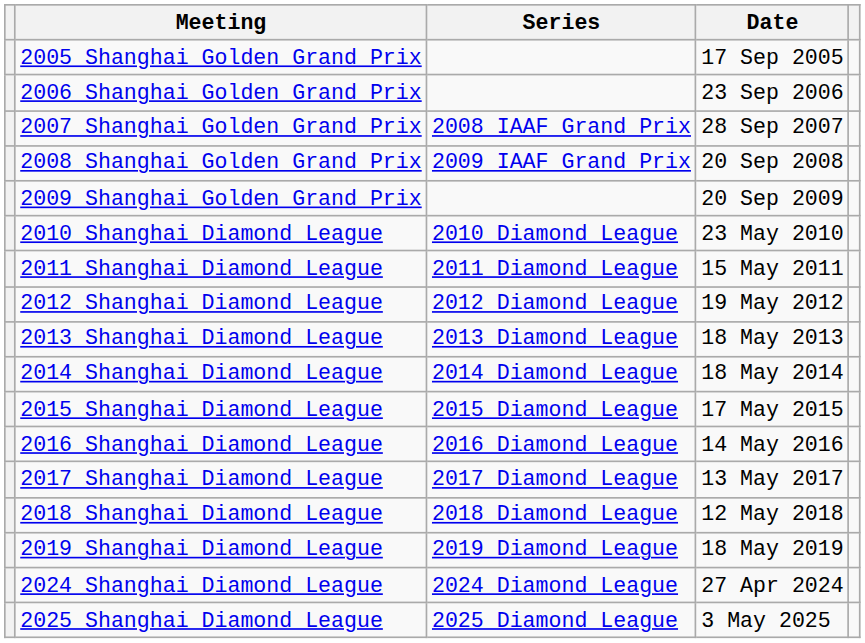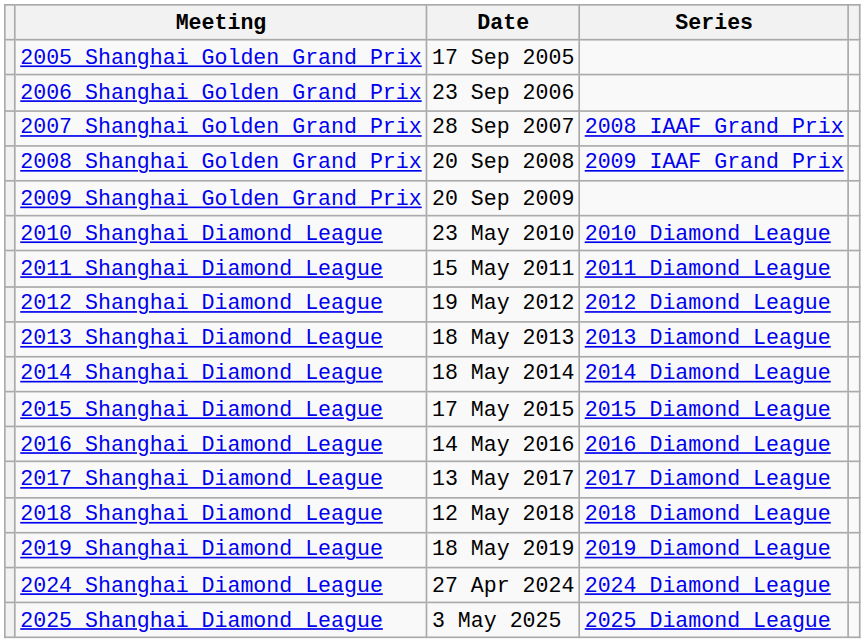 <table class="wikitable plainrowheaders sticky-header defaultleft col4right">
 <tr>
 <th scope="col"></th>
 <th scope="col">Meeting</th>
+<th scope="col">Date</th>
 <th scope="col">Series</th>
-<th scope="col">Date</th>
 <th scope="col"></th>
 </tr>
 <tr>
 <th scope="row"></th>
 <td><a href='#'>2005 Shanghai Golden Grand Prix</a></td>
+<td>17 Sep 2005</td>
 <td></td>
-<td>17 Sep 2005</td>
 <td></td>
 </tr>
 <tr>
 <th scope="row"></th>
 <td><a href='#'>2006 Shanghai Golden Grand Prix</a></td>
+<td>23 Sep 2006</td>
 <td></td>
-<td>23 Sep 2006</td>
 <td></td>
 </tr>
 <tr>
 <th scope="row"></th>
 <td><a href='#'>2007 Shanghai Golden Grand Prix</a></td>
+<td>28 Sep 2007</td>
 <td><a href='#'>2008 IAAF Grand Prix</a></td>
-<td>28 Sep 2007</td>
 <td></td>
 </tr>
 <tr>
 <th scope="row"></th>
 <td><a href='#'>2008 Shanghai Golden Grand Prix</a></td>
+<td>20 Sep 2008</td>
 <td><a href='#'>2009 IAAF Grand Prix</a></td>
-<td>20 Sep 2008</td>
 <td></td>
 </tr>
 <tr>
 <th scope="row"></th>
 <td><a href='#'>2009 Shanghai Golden Grand Prix</a></td>
+<td>20 Sep 2009</td>
 <td></td>
-<td>20 Sep 2009</td>
 <td></td>
 </tr>
 <tr>
 <th scope="row"></th>
 <td><a href='#'>2010 Shanghai Diamond League</a></td>
+<td>23 May 2010</td>
 <td><a href='#'>2010 Diamond League</a></td>
-<td>23 May 2010</td>
 <td></td>
 </tr>
 <tr>
 <th scope="row"></th>
 <td><a href='#'>2011 Shanghai Diamond League</a></td>
+<td>15 May 2011</td>
 <td><a href='#'>2011 Diamond League</a></td>
-<td>15 May 2011</td>
 <td></td>
 </tr>
 <tr>
 <th scope="row"></th>
 <td><a href='#'>2012 Shanghai Diamond League</a></td>
+<td>19 May 2012</td>
 <td><a href='#'>2012 Diamond League</a></td>
-<td>19 May 2012</td>
 <td></td>
 </tr>
 <tr>
 <th scope="row"></th>
 <td><a href='#'>2013 Shanghai Diamond League</a></td>
+<td>18 May 2013</td>
 <td><a href='#'>2013 Diamond League</a></td>
-<td>18 May 2013</td>
 <td></td>
 </tr>
 <tr>
 <th scope="row"></th>
 <td><a href='#'>2014 Shanghai Diamond League</a></td>
+<td>18 May 2014</td>
 <td><a href='#'>2014 Diamond League</a></td>
-<td>18 May 2014</td>
 <td></td>
 </tr>
 <tr>
 <th scope="row"></th>
 <td><a href='#'>2015 Shanghai Diamond League</a></td>
+<td>17 May 2015</td>
 <td><a href='#'>2015 Diamond League</a></td>
-<td>17 May 2015</td>
 <td></td>
 </tr>
 <tr>
 <th scope="row"></th>
 <td><a href='#'>2016 Shanghai Diamond League</a></td>
+<td>14 May 2016</td>
 <td><a href='#'>2016 Diamond League</a></td>
-<td>14 May 2016</td>
 <td></td>
 </tr>
 <tr>
 <th scope="row"></th>
 <td><a href='#'>2017 Shanghai Diamond League</a></td>
+<td>13 May 2017</td>
 <td><a href='#'>2017 Diamond League</a></td>
-<td>13 May 2017</td>
 <td></td>
 </tr>
 <tr>
 <th scope="row"></th>
 <td><a href='#'>2018 Shanghai Diamond League</a></td>
+<td>12 May 2018</td>
 <td><a href='#'>2018 Diamond League</a></td>
-<td>12 May 2018</td>
 <td></td>
 </tr>
 <tr>
 <th scope="row"></th>
 <td><a href='#'>2019 Shanghai Diamond League</a></td>
+<td>18 May 2019</td>
 <td><a href='#'>2019 Diamond League</a></td>
-<td>18 May 2019</td>
 <td></td>
 </tr>
 <tr>
 <th scope="row"></th>
 <td><a href='#'>2024 Shanghai Diamond League</a></td>
+<td>27 Apr 2024</td>
 <td><a href='#'>2024 Diamond League</a></td>
-<td>27 Apr 2024</td>
 <td></td>
 </tr>
 <tr>
 <th scope="row"></th>
 <td><a href='#'>2025 Shanghai Diamond League</a></td>
+<td>3 May 2025</td>
 <td><a href='#'>2025 Diamond League</a></td>
-<td>3 May 2025</td>
 <td></td>
 </tr>
 </table>
